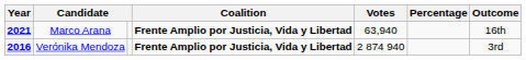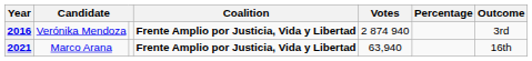 <table class="wikitable" style="text-align:center">
 <tr>
 <th>Year</th>
 <th colspan="2">Candidate</th>
 <th>Coalition</th>
 <th>Votes</th>
 <th>Percentage</th>
 <th>Outcome</th>
 </tr>
 <tr>
+<th><strong><a href='#'>2016</a></strong></th>
+<td><a href='#'>Verónika Mendoza</a></td>
+<td></td>
+<td><strong>Frente Amplio por Justicia, Vida y Libertad</strong></td>
+<td>2 874 940</td>
+<td></td>
+<td>3rd</td>
+</tr>
+<tr>
 <th><a href='#'>2021</a></th>
 <td><a href='#'>Marco Arana</a></td>
 <td></td>
 <td><strong>Frente Amplio por Justicia, Vida y Libertad</strong></td>
 <td>63,940</td>
 <td></td>
 <td>16th</td>
 </tr>
-<tr>
-<th><strong><a href='#'>2016</a></strong></th>
-<td><a href='#'>Verónika Mendoza</a></td>
-<td></td>
-<td><strong>Frente Amplio por Justicia, Vida y Libertad</strong></td>
-<td>2 874 940</td>
-<td></td>
-<td>3rd</td>
-</tr>
 </table>
